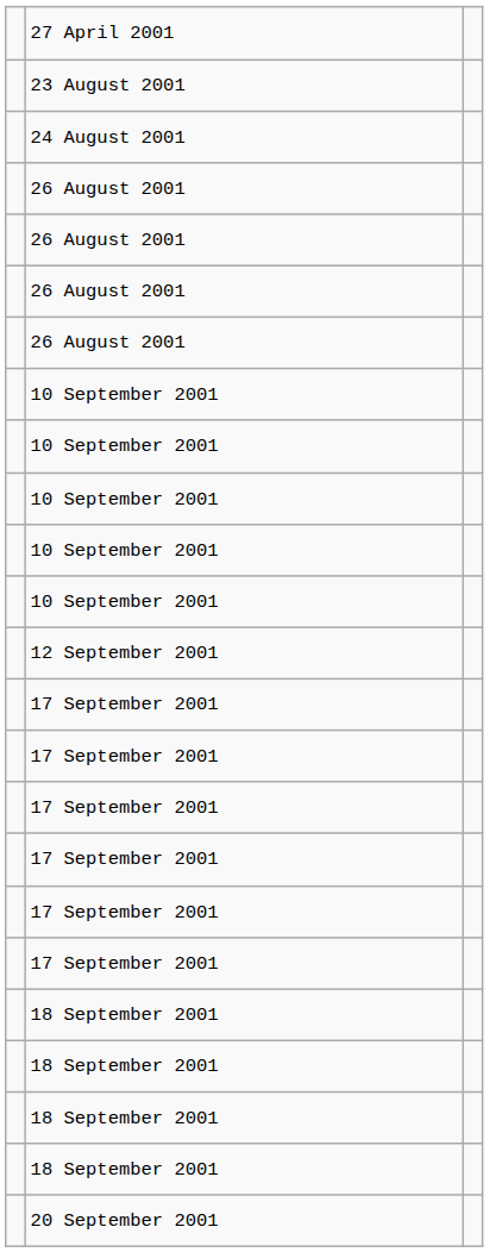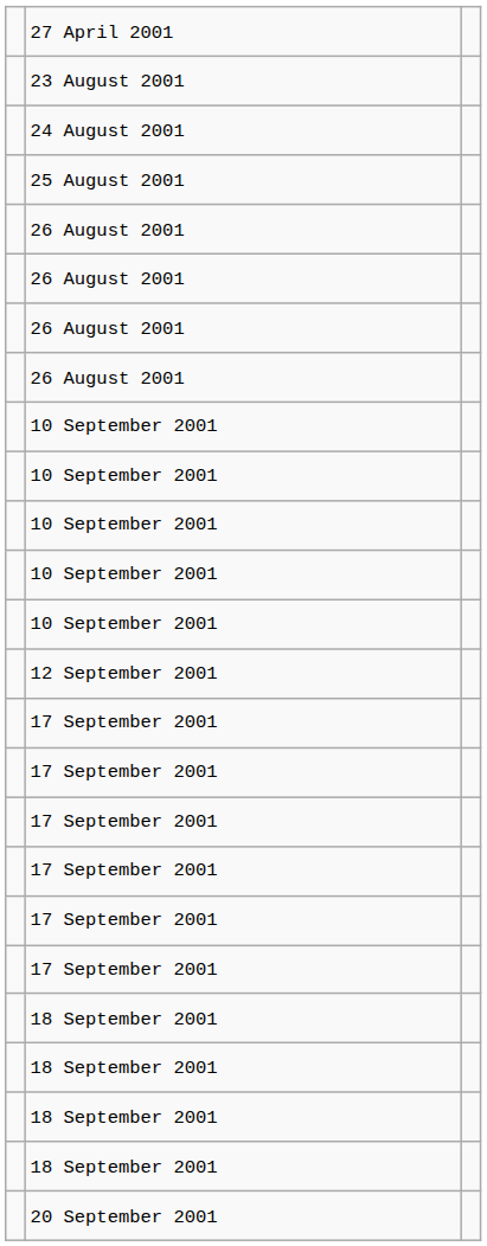 <table class="wikitable" style="font-size: 80%; float: left; width: 26em; margin-right: 1em; height: 700px">
 <tr>
 <td></td>
 <td>27 April 2001</td>
 <td></td>
 </tr>
 <tr>
 <td></td>
 <td>23 August 2001</td>
 <td></td>
 </tr>
 <tr>
 <td></td>
 <td>24 August 2001</td>
+<td></td>
+</tr>
+<tr>
+<td></td>
+<td>25 August 2001</td>
 <td></td>
 </tr>
 <tr>
 <td></td>
 <td>26 August 2001</td>
 <td></td>
 </tr>
 <tr>
 <td></td>
 <td>26 August 2001</td>
 <td></td>
 </tr>
 <tr>
 <td></td>
 <td>26 August 2001</td>
 <td></td>
 </tr>
 <tr>
 <td></td>
 <td>26 August 2001</td>
 <td></td>
 </tr>
 <tr>
 <td></td>
 <td>10 September 2001</td>
 <td></td>
 </tr>
 <tr>
 <td></td>
 <td>10 September 2001</td>
 <td></td>
 </tr>
 <tr>
 <td></td>
 <td>10 September 2001</td>
 <td></td>
 </tr>
 <tr>
 <td></td>
 <td>10 September 2001</td>
 <td></td>
 </tr>
 <tr>
 <td></td>
 <td>10 September 2001</td>
 <td></td>
 </tr>
 <tr>
 <td></td>
 <td>12 September 2001</td>
 <td></td>
 </tr>
 <tr>
 <td></td>
 <td>17 September 2001</td>
 <td></td>
 </tr>
 <tr>
 <td></td>
 <td>17 September 2001</td>
 <td></td>
 </tr>
 <tr>
 <td></td>
 <td>17 September 2001</td>
 <td></td>
 </tr>
 <tr>
 <td></td>
 <td>17 September 2001</td>
 <td></td>
 </tr>
 <tr>
 <td></td>
 <td>17 September 2001</td>
 <td></td>
 </tr>
 <tr>
 <td></td>
 <td>17 September 2001</td>
 <td></td>
 </tr>
 <tr>
 <td></td>
 <td>18 September 2001</td>
 <td></td>
 </tr>
 <tr>
 <td></td>
 <td>18 September 2001</td>
 <td></td>
 </tr>
 <tr>
 <td></td>
 <td>18 September 2001</td>
 <td></td>
 </tr>
 <tr>
 <td></td>
 <td>18 September 2001</td>
 <td></td>
 </tr>
 <tr>
 <td></td>
 <td>20 September 2001</td>
 <td></td>
 </tr>
 </table>
